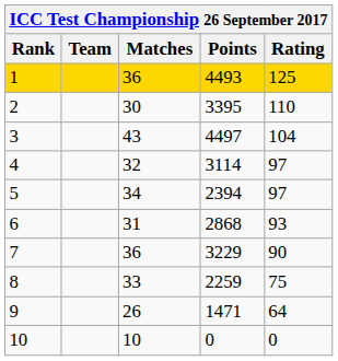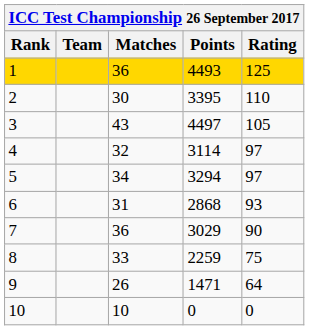 <table class="wikitable" style="white-space: nowrap;">
 <tr>
 <th colspan="5"><a href='#'>ICC Test Championship</a> <small>26 September 2017</small></th>
 </tr>
 <tr>
 <th>Rank</th>
 <th>Team</th>
 <th>Matches</th>
 <th>Points</th>
 <th>Rating</th>
 </tr>
 <tr style="background:gold">
 <td>1</td>
 <td style="text-align:left"></td>
 <td>36</td>
 <td>4493</td>
 <td>125</td>
 </tr>
 <tr>
 <td>2</td>
 <td style="text-align:left"></td>
 <td>30</td>
 <td>3395</td>
 <td>110</td>
 </tr>
 <tr>
 <td>3</td>
 <td style="text-align:left"></td>
 <td>43</td>
 <td>4497</td>
-<td>104</td>
+<td>105</td>
 </tr>
 <tr>
 <td>4</td>
 <td style="text-align:left"></td>
 <td>32</td>
 <td>3114</td>
 <td>97</td>
 </tr>
 <tr>
 <td>5</td>
 <td style="text-align:left"></td>
 <td>34</td>
-<td>2394</td>
+<td>3294</td>
 <td>97</td>
 </tr>
 <tr>
 <td>6</td>
 <td style="text-align:left"></td>
 <td>31</td>
 <td>2868</td>
 <td>93</td>
 </tr>
 <tr>
 <td>7</td>
 <td style="text-align:left"></td>
 <td>36</td>
-<td>3229</td>
+<td>3029</td>
 <td>90</td>
 </tr>
 <tr>
 <td>8</td>
 <td style="text-align:left"></td>
 <td>33</td>
 <td>2259</td>
 <td>75</td>
 </tr>
 <tr>
 <td>9</td>
 <td style="text-align:left"></td>
 <td>26</td>
 <td>1471</td>
 <td>64</td>
 </tr>
 <tr>
 <td>10</td>
 <td style="text-align:left"></td>
 <td>10</td>
 <td>0</td>
 <td>0</td>
 </tr>
 </table>
